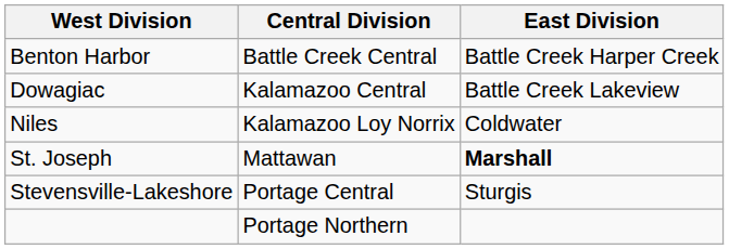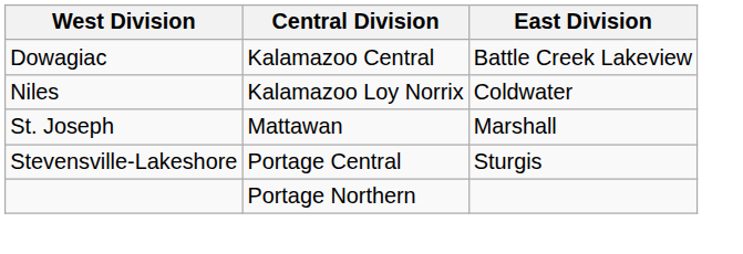 <table class="wikitable sortable" border="1">
 <tr>
 <th>West Division</th>
 <th>Central Division</th>
 <th>East Division</th>
-</tr>
-<tr>
-<td>Benton Harbor</td>
-<td>Battle Creek Central</td>
-<td>Battle Creek Harper Creek</td>
 </tr>
 <tr>
 <td>Dowagiac</td>
 <td>Kalamazoo Central</td>
 <td>Battle Creek Lakeview</td>
 </tr>
 <tr>
 <td>Niles</td>
 <td>Kalamazoo Loy Norrix</td>
 <td>Coldwater</td>
 </tr>
 <tr>
 <td>St. Joseph</td>
 <td>Mattawan</td>
-<td><strong>Marshall</strong></td>
+<td>Marshall</td>
 </tr>
 <tr>
 <td>Stevensville-Lakeshore</td>
 <td>Portage Central</td>
 <td>Sturgis</td>
 </tr>
 <tr>
 <td></td>
 <td>Portage Northern</td>
 <td></td>
 </tr>
 </table>
